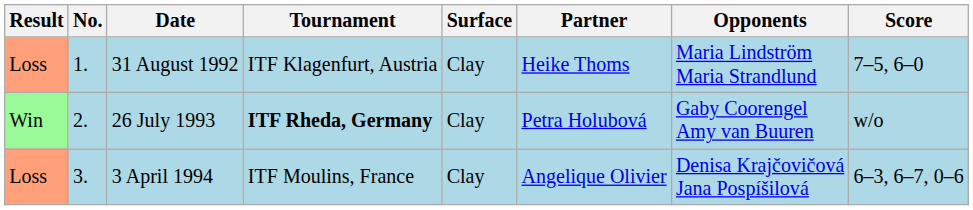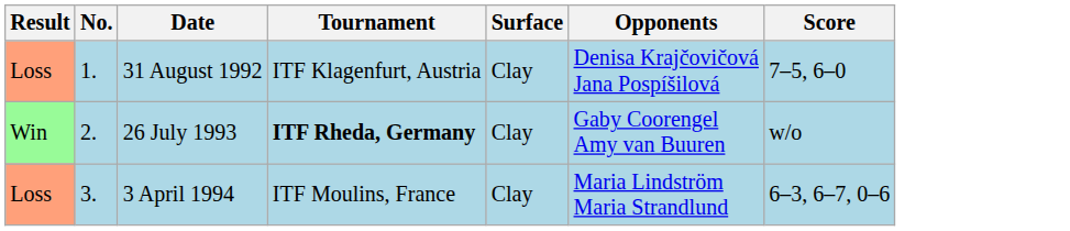 <table class="sortable wikitable" style=font-size:97%>
 <tr>
 <th>Result</th>
 <th>No.</th>
 <th>Date</th>
 <th>Tournament</th>
 <th>Surface</th>
-<th>Partner</th>
 <th>Opponents</th>
 <th class="unsortable">Score</th>
 </tr>
 <tr style="background:lightblue;">
 <td style="background:#ffa07a;">Loss</td>
 <td>1.</td>
 <td>31 August 1992</td>
 <td>ITF Klagenfurt, Austria</td>
 <td>Clay</td>
-<td> <a href='#'>Heike Thoms</a></td>
-<td> <a href='#'>Maria Lindström</a> <br>  <a href='#'>Maria Strandlund</a></td>
+<td> <a href='#'>Denisa Krajčovičová</a> <br>  <a href='#'>Jana Pospíšilová</a></td>
 <td>7–5, 6–0</td>
 </tr>
 <tr style="background:lightblue;">
 <td style="background:#98fb98;">Win</td>
 <td>2.</td>
 <td>26 July 1993</td>
 <td><strong>ITF Rheda, Germany</strong></td>
 <td>Clay</td>
-<td> <a href='#'>Petra Holubová</a></td>
 <td> <a href='#'>Gaby Coorengel</a> <br>  <a href='#'>Amy van Buuren</a></td>
 <td>w/o</td>
 </tr>
 <tr style="background:lightblue;">
 <td style="background:#ffa07a;">Loss</td>
 <td>3.</td>
 <td>3 April 1994</td>
 <td>ITF Moulins, France</td>
 <td>Clay</td>
-<td> <a href='#'>Angelique Olivier</a></td>
-<td> <a href='#'>Denisa Krajčovičová</a> <br>  <a href='#'>Jana Pospíšilová</a></td>
+<td> <a href='#'>Maria Lindström</a> <br>  <a href='#'>Maria Strandlund</a></td>
 <td>6–3, 6–7, 0–6</td>
 </tr>
 </table>
